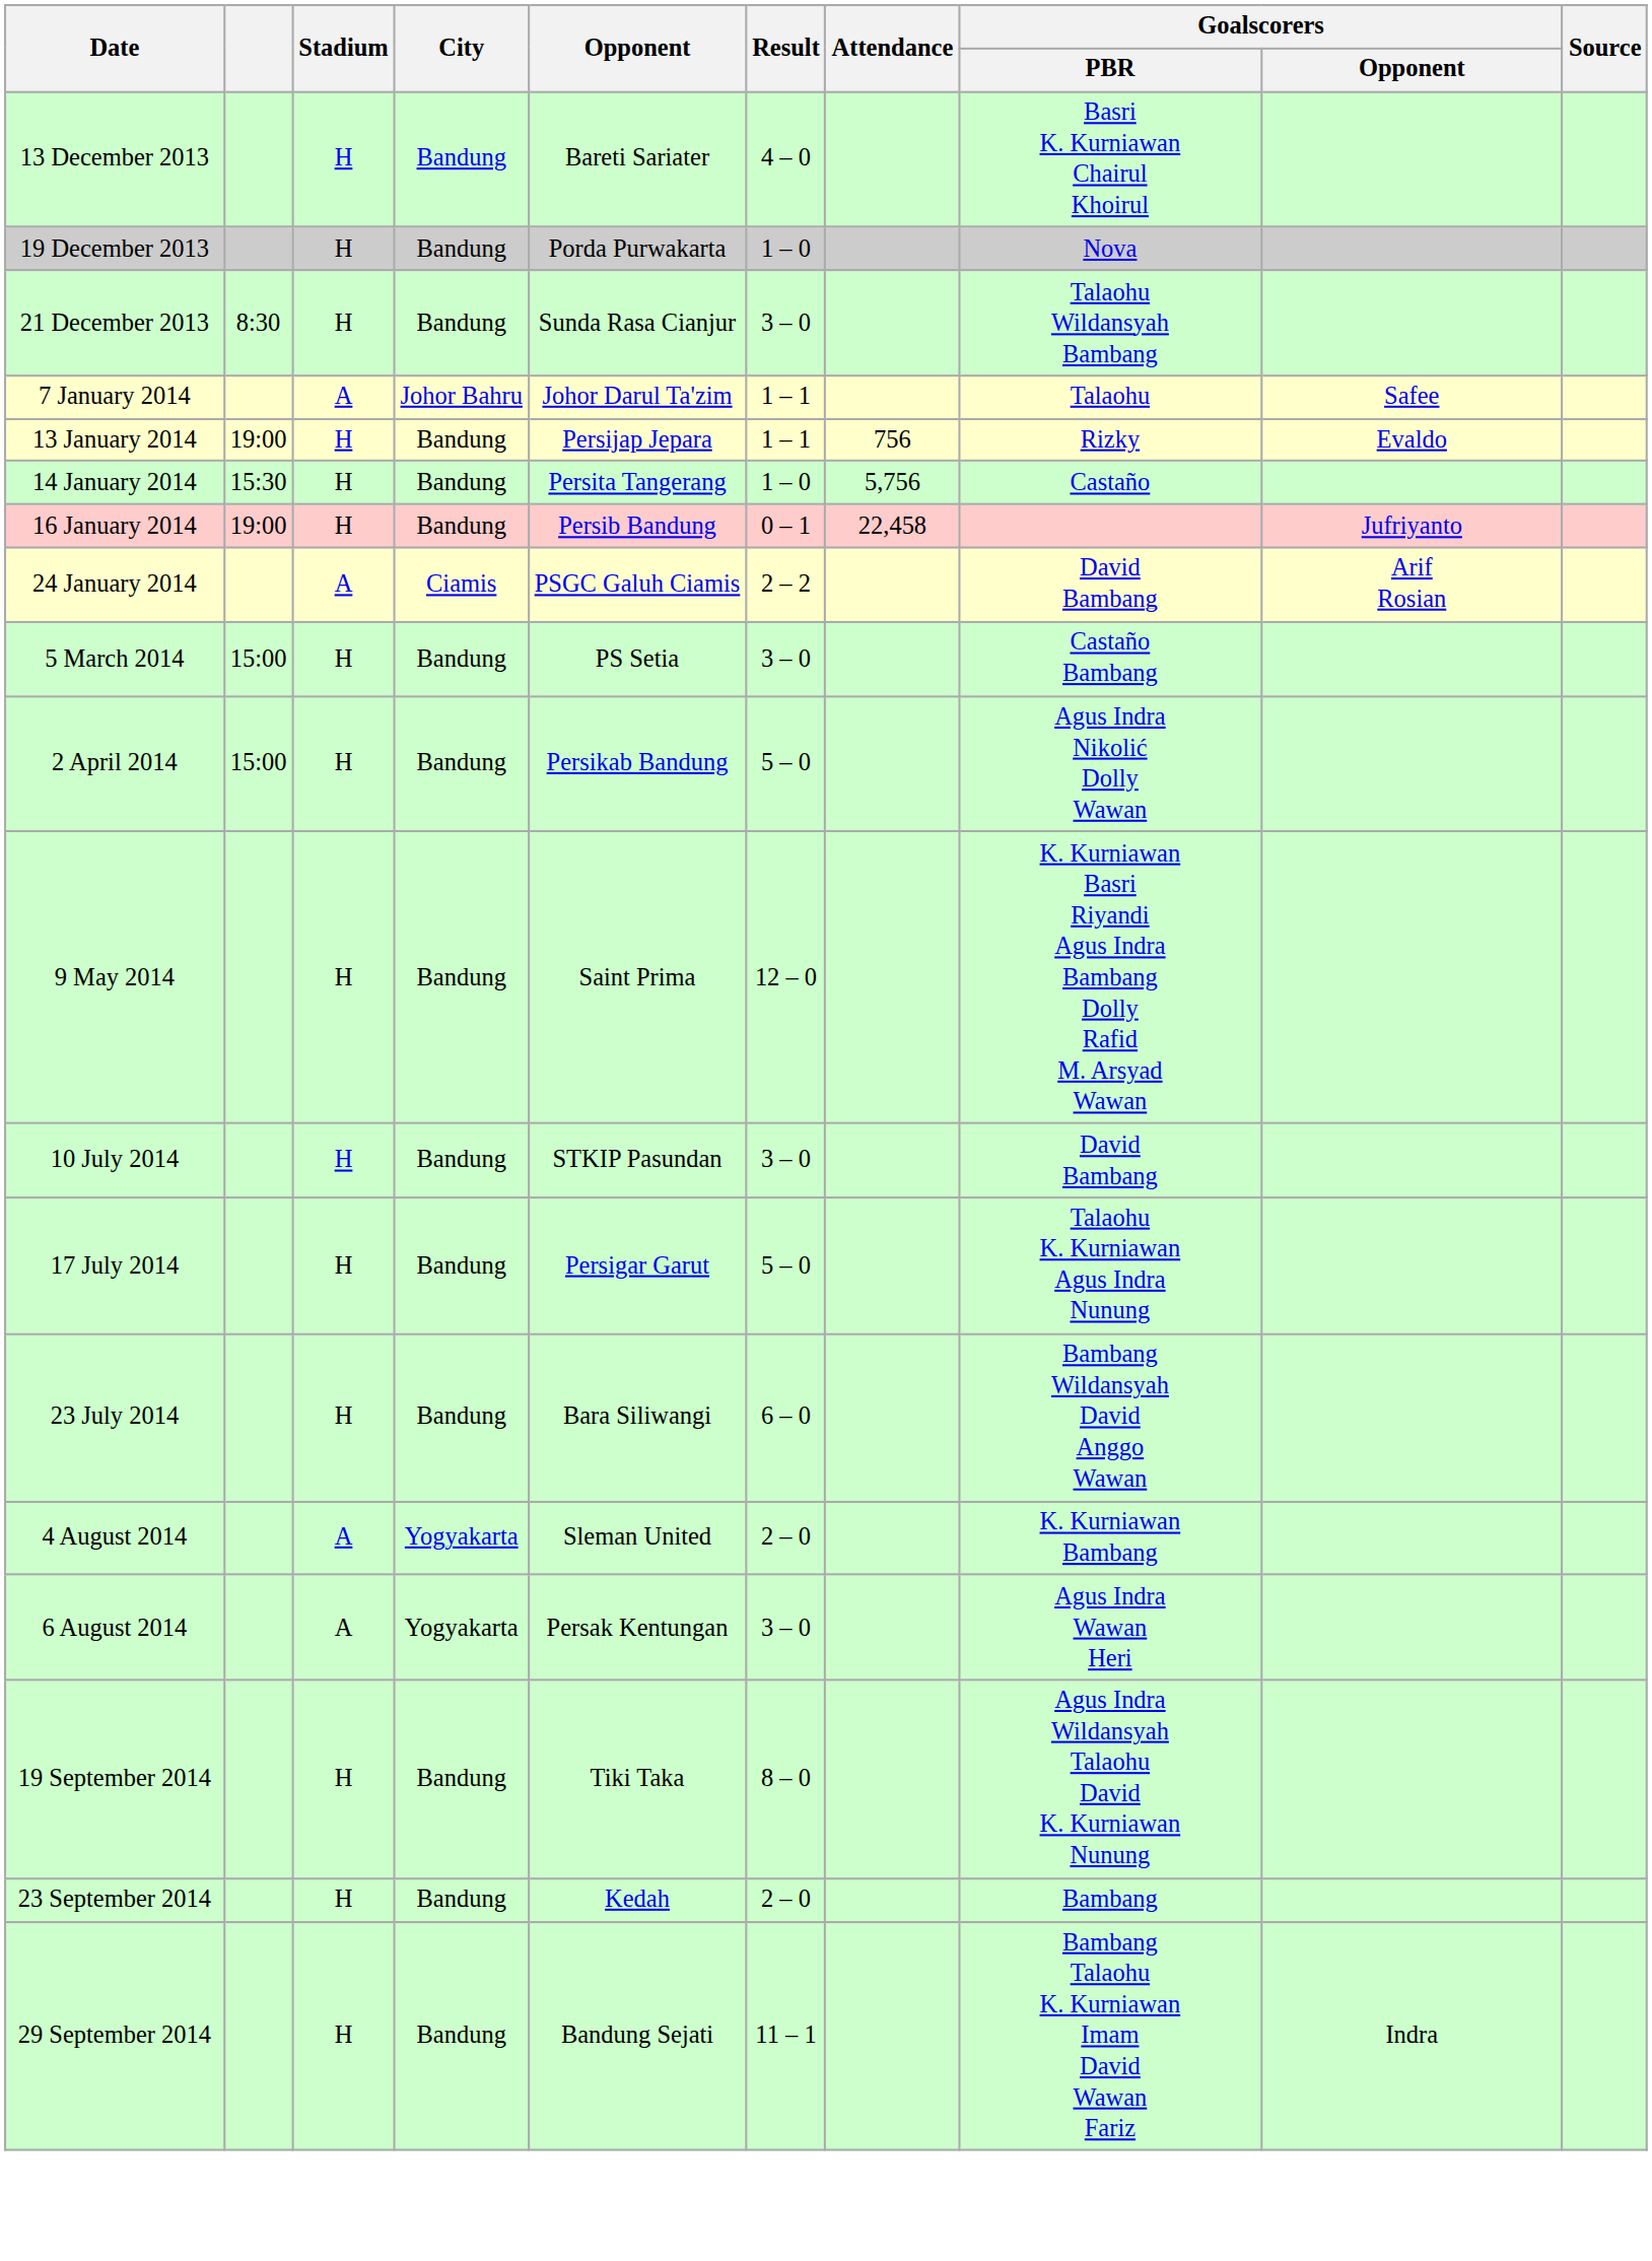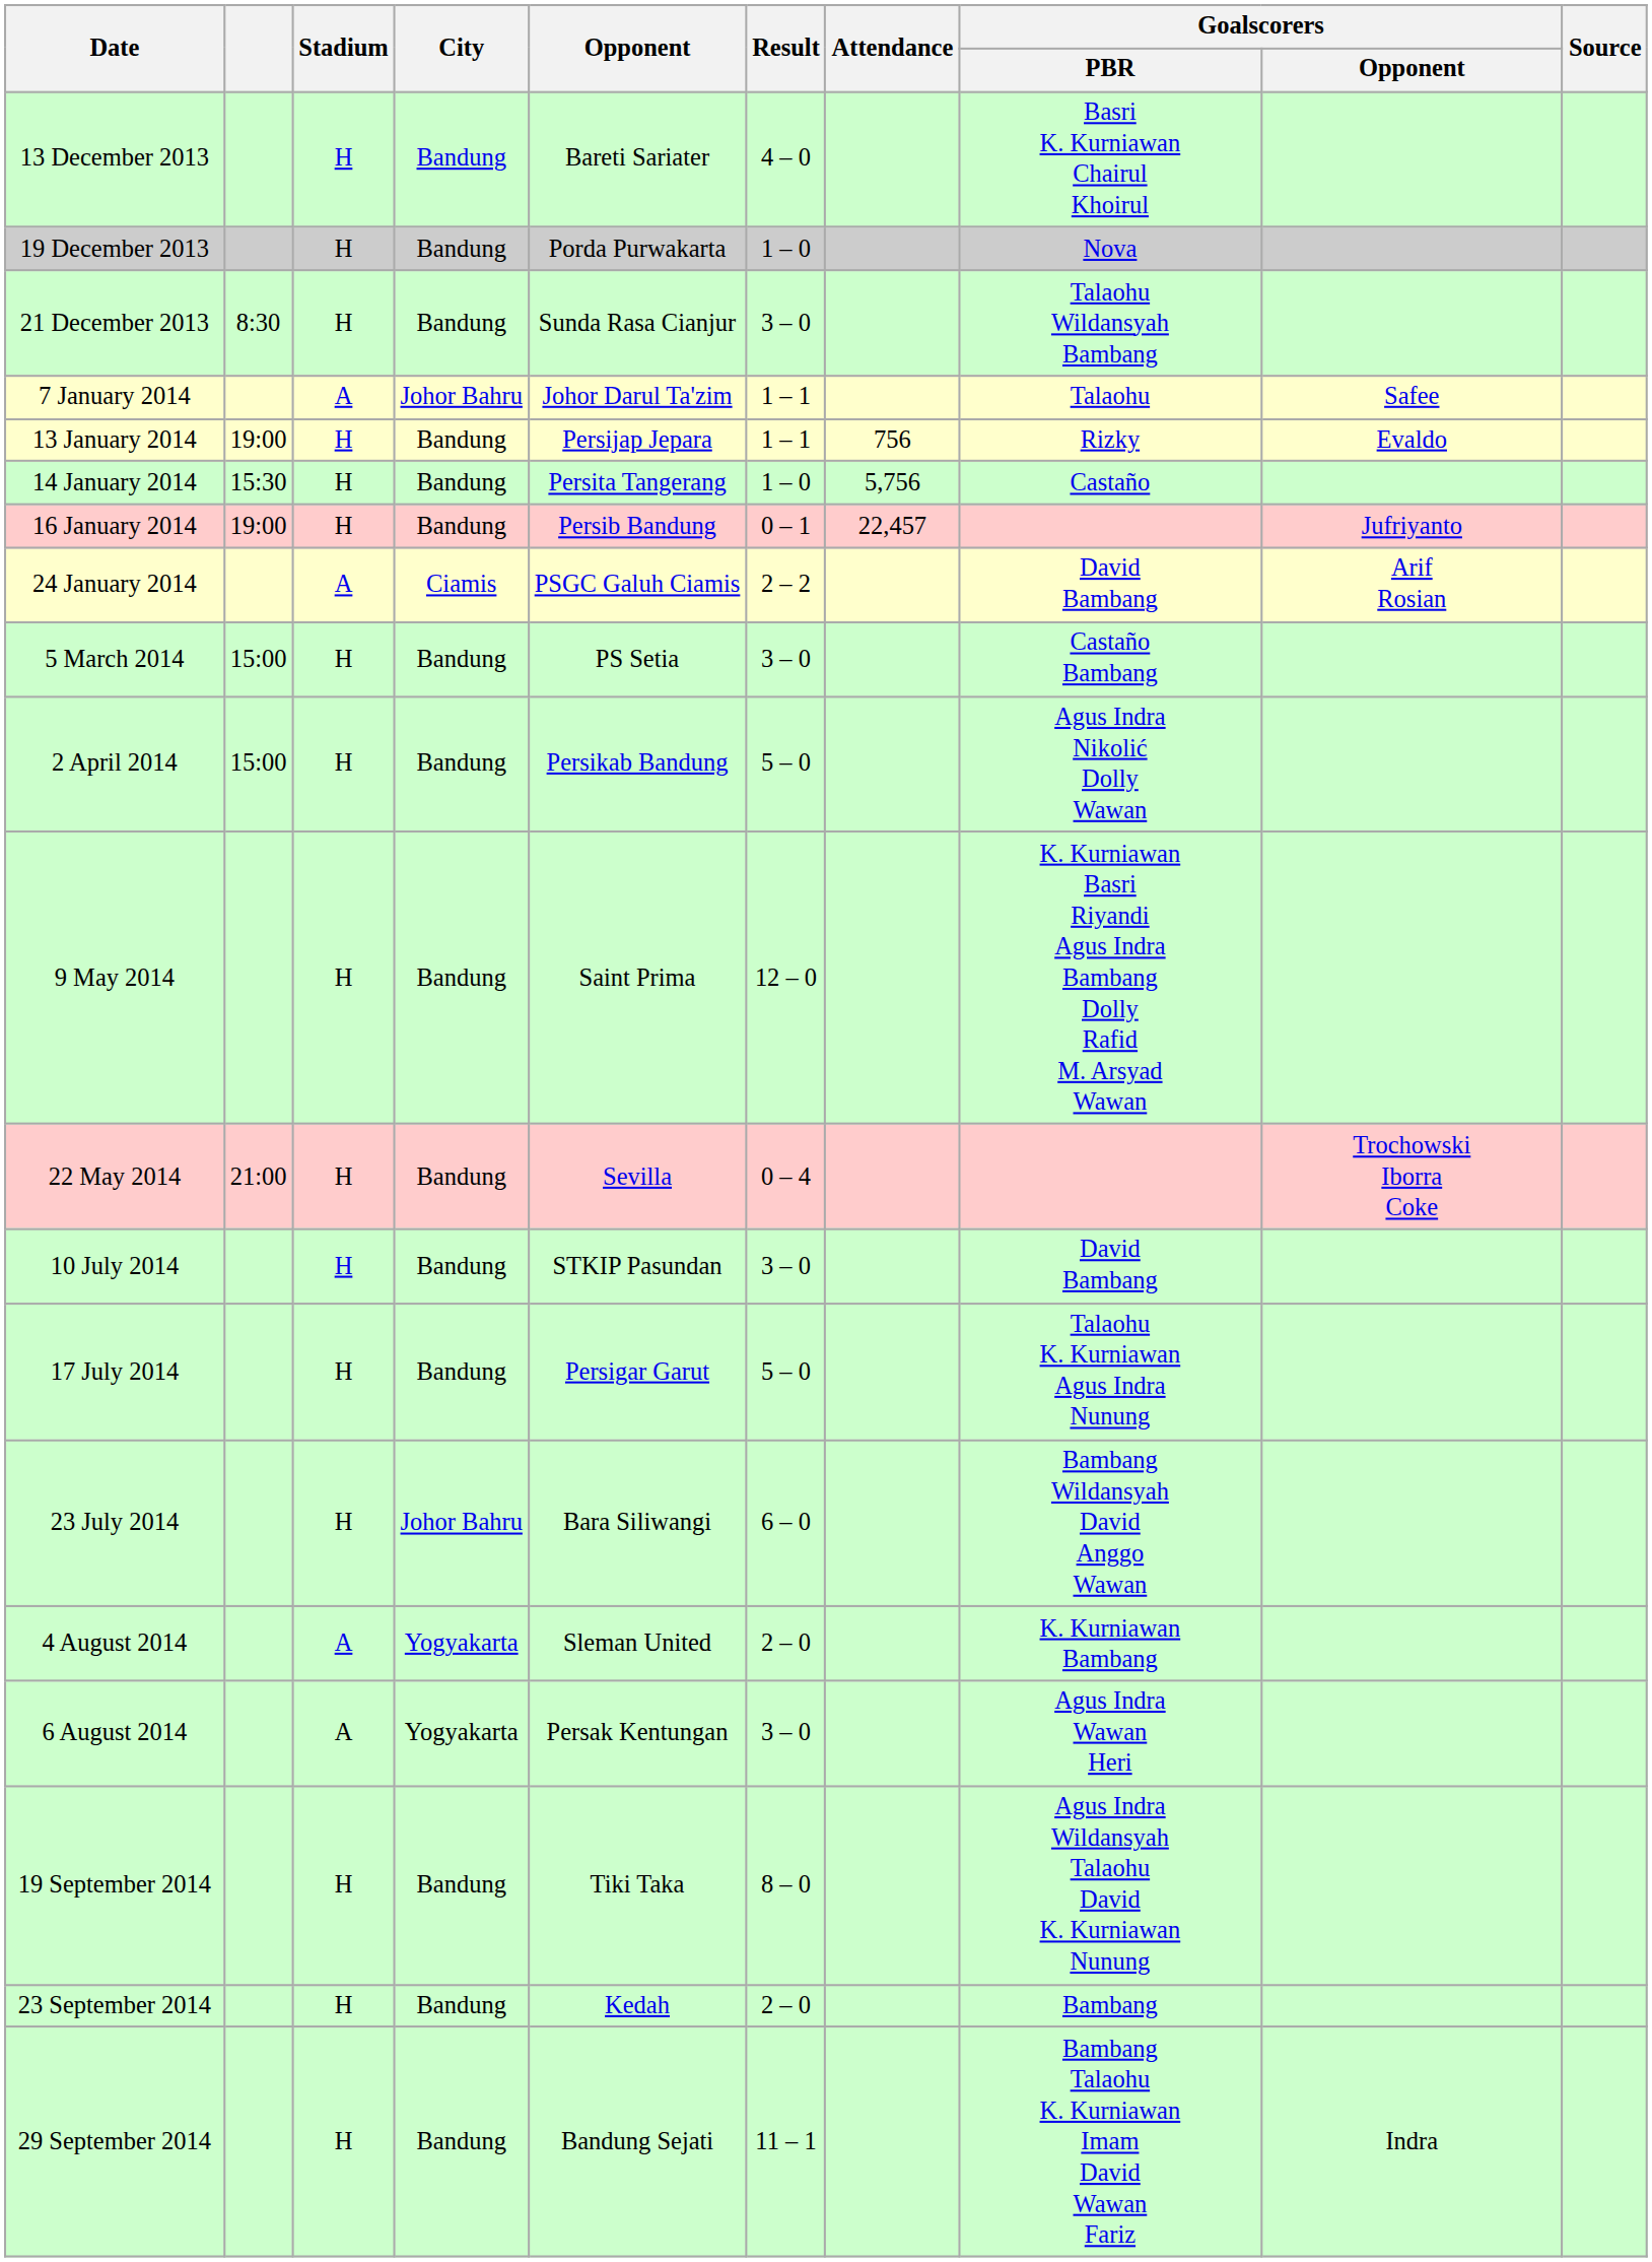 <table class="wikitable" Style="text-align: center;font-size:75%">
 <tr>
 <th rowspan="2" style="width:100px">Date</th>
 <th rowspan="2"></th>
 <th rowspan="2">Stadium</th>
 <th rowspan="2">City</th>
 <th rowspan="2">Opponent</th>
 <th rowspan="2">Result</th>
 <th rowspan="2">Attendance</th>
 <th colspan="2">Goalscorers</th>
 <th rowspan="2">Source</th>
 </tr>
 <tr>
 <th style="width:140px">PBR</th>
 <th style="width:140px">Opponent</th>
 </tr>
 <tr style="background:#cfc">
 <td>13 December 2013</td>
 <td></td>
 <td><a href='#'>H</a></td>
 <td><a href='#'>Bandung</a></td>
 <td>Bareti Sariater</td>
 <td>4 – 0</td>
 <td></td>
 <td><a href='#'>Basri</a> <br><a href='#'>K. Kurniawan</a> <br><a href='#'>Chairul</a> <br><a href='#'>Khoirul</a> </td>
 <td></td>
 <td></td>
 </tr>
 <tr style="background:#ccc">
 <td>19 December 2013</td>
 <td></td>
 <td>H</td>
 <td>Bandung</td>
 <td>Porda Purwakarta</td>
 <td>1 – 0</td>
 <td></td>
 <td><a href='#'>Nova</a> </td>
 <td></td>
 <td></td>
 </tr>
 <tr style="background:#cfc">
 <td>21 December 2013</td>
 <td>8:30</td>
 <td>H</td>
 <td>Bandung</td>
 <td>Sunda Rasa Cianjur</td>
 <td>3 – 0</td>
 <td></td>
 <td><a href='#'>Talaohu</a> <br><a href='#'>Wildansyah</a> <br><a href='#'>Bambang</a> </td>
 <td></td>
 <td></td>
 </tr>
 <tr style="background:#ffc">
 <td>7 January 2014</td>
 <td></td>
 <td><a href='#'>A</a></td>
 <td> <a href='#'>Johor Bahru</a></td>
 <td> <a href='#'>Johor Darul Ta'zim</a></td>
 <td>1 – 1</td>
 <td></td>
 <td><a href='#'>Talaohu</a> </td>
 <td><a href='#'>Safee</a> </td>
 <td></td>
 </tr>
 <tr style="background:#ffc">
 <td>13 January 2014</td>
 <td>19:00</td>
 <td><a href='#'>H</a></td>
 <td>Bandung</td>
 <td><a href='#'>Persijap Jepara</a></td>
 <td>1 – 1</td>
 <td>756</td>
 <td><a href='#'>Rizky</a> </td>
 <td><a href='#'>Evaldo</a> </td>
 <td></td>
 </tr>
 <tr style="background:#cfc">
 <td>14 January 2014</td>
 <td>15:30</td>
 <td>H</td>
 <td>Bandung</td>
 <td><a href='#'>Persita Tangerang</a></td>
 <td>1 – 0</td>
 <td>5,756</td>
 <td><a href='#'>Castaño</a> </td>
 <td></td>
 <td></td>
 </tr>
 <tr style="background:#fcc">
 <td>16 January 2014</td>
 <td>19:00</td>
 <td>H</td>
 <td>Bandung</td>
 <td><a href='#'>Persib Bandung</a></td>
 <td>0 – 1</td>
-<td>22,458</td>
+<td>22,457</td>
 <td></td>
 <td><a href='#'>Jufriyanto</a> </td>
 <td></td>
 </tr>
 <tr style="background:#ffc">
 <td>24 January 2014</td>
 <td></td>
 <td><a href='#'>A</a></td>
 <td><a href='#'>Ciamis</a></td>
 <td><a href='#'>PSGC Galuh Ciamis</a></td>
 <td>2 – 2</td>
 <td></td>
 <td><a href='#'>David</a> <br><a href='#'>Bambang</a> </td>
 <td><a href='#'>Arif</a> <br><a href='#'>Rosian</a> </td>
 <td></td>
 </tr>
 <tr style="background:#cfc">
 <td>5 March 2014</td>
 <td>15:00</td>
 <td>H</td>
 <td>Bandung</td>
 <td>PS Setia</td>
 <td>3 – 0</td>
 <td></td>
 <td><a href='#'>Castaño</a>  <br><a href='#'>Bambang</a> </td>
 <td></td>
 <td></td>
 </tr>
 <tr style="background:#cfc">
 <td>2 April 2014</td>
 <td>15:00</td>
 <td>H</td>
 <td>Bandung</td>
 <td><a href='#'>Persikab Bandung</a></td>
 <td>5 – 0</td>
 <td></td>
 <td><a href='#'>Agus Indra</a> <br><a href='#'>Nikolić</a> <br><a href='#'>Dolly</a> <br><a href='#'>Wawan</a> </td>
 <td></td>
 <td></td>
 </tr>
 <tr style="background:#cfc">
 <td>9 May 2014</td>
 <td></td>
 <td>H</td>
 <td>Bandung</td>
 <td>Saint Prima</td>
 <td>12 – 0</td>
 <td></td>
 <td><a href='#'>K. Kurniawan</a>   <br><a href='#'>Basri</a> <br><a href='#'>Riyandi</a> <br><a href='#'>Agus Indra</a>  <br><a href='#'>Bambang</a> <br><a href='#'>Dolly</a> <br><a href='#'>Rafid</a> <br><a href='#'>M. Arsyad</a> <br><a href='#'>Wawan</a> </td>
 <td></td>
 <td></td>
 </tr>
+<tr style="background:#fcc">
+<td>22 May 2014</td>
+<td>21:00</td>
+<td>H</td>
+<td>Bandung</td>
+<td> <a href='#'>Sevilla</a></td>
+<td>0 – 4</td>
+<td></td>
+<td></td>
+<td><a href='#'>Trochowski</a> <br><a href='#'>Iborra</a> <br><a href='#'>Coke</a> </td>
+<td></td>
+</tr>
 <tr style="background:#cfc">
 <td>10 July 2014</td>
 <td></td>
 <td><a href='#'>H</a></td>
 <td>Bandung</td>
 <td>STKIP Pasundan</td>
 <td>3 – 0</td>
 <td></td>
 <td><a href='#'>David</a> <br><a href='#'>Bambang</a>  </td>
 <td></td>
 <td></td>
 </tr>
 <tr style="background:#cfc">
 <td>17 July 2014</td>
 <td></td>
 <td>H</td>
 <td>Bandung</td>
 <td><a href='#'>Persigar Garut</a></td>
 <td>5 – 0</td>
 <td></td>
 <td><a href='#'>Talaohu</a> <br><a href='#'>K. Kurniawan</a> <br><a href='#'>Agus Indra</a> <br><a href='#'>Nunung</a> </td>
 <td></td>
 <td></td>
 </tr>
 <tr style="background:#cfc">
 <td>23 July 2014</td>
 <td></td>
 <td>H</td>
-<td>Bandung</td>
+<td> <a href='#'>Johor Bahru</a></td>
 <td>Bara Siliwangi</td>
 <td>6 – 0</td>
 <td></td>
 <td><a href='#'>Bambang</a>  <br><a href='#'>Wildansyah</a> <br><a href='#'>David</a> <br><a href='#'>Anggo</a> <br><a href='#'>Wawan</a> </td>
 <td></td>
 <td></td>
 </tr>
 <tr style="background:#cfc">
 <td>4 August 2014</td>
 <td></td>
 <td><a href='#'>A</a></td>
 <td><a href='#'>Yogyakarta</a></td>
 <td>Sleman United</td>
 <td>2 – 0</td>
 <td></td>
 <td><a href='#'>K. Kurniawan</a> <br><a href='#'>Bambang</a> </td>
 <td></td>
 <td></td>
 </tr>
 <tr style="background:#cfc">
 <td>6 August 2014</td>
 <td></td>
 <td>A</td>
 <td>Yogyakarta</td>
 <td>Persak Kentungan</td>
 <td>3 – 0</td>
 <td></td>
 <td><a href='#'>Agus Indra</a> <br><a href='#'>Wawan</a> <br><a href='#'>Heri</a> </td>
 <td></td>
 <td></td>
 </tr>
 <tr style="background:#cfc">
 <td>19 September 2014</td>
 <td></td>
 <td>H</td>
 <td>Bandung</td>
 <td>Tiki Taka</td>
 <td>8 – 0</td>
 <td></td>
 <td><a href='#'>Agus Indra</a> <br><a href='#'>Wildansyah</a> <br><a href='#'>Talaohu</a> <br><a href='#'>David</a> <br><a href='#'>K. Kurniawan</a> <br><a href='#'>Nunung</a> </td>
 <td></td>
 <td></td>
 </tr>
 <tr style="background:#cfc">
 <td>23 September 2014</td>
 <td></td>
 <td>H</td>
 <td>Bandung</td>
 <td> <a href='#'>Kedah</a></td>
 <td>2 – 0</td>
 <td></td>
 <td><a href='#'>Bambang</a> </td>
 <td></td>
 <td></td>
 </tr>
 <tr style="background:#cfc">
 <td>29 September 2014</td>
 <td></td>
 <td>H</td>
 <td>Bandung</td>
 <td>Bandung Sejati</td>
 <td>11 – 1</td>
 <td></td>
 <td><a href='#'>Bambang</a> <br><a href='#'>Talaohu</a> <br><a href='#'>K. Kurniawan</a> <br><a href='#'>Imam</a> <br><a href='#'>David</a> <br><a href='#'>Wawan</a> <br><a href='#'>Fariz</a> </td>
 <td>Indra </td>
 <td></td>
 </tr>
 </table>
